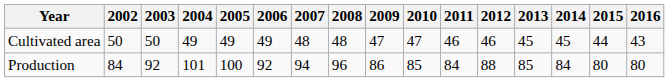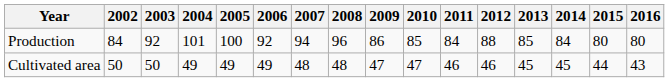 <table class="wikitable">
 <tr>
 <th>Year</th>
 <th>2002</th>
 <th>2003</th>
 <th>2004</th>
 <th>2005</th>
 <th>2006</th>
 <th>2007</th>
 <th>2008</th>
 <th>2009</th>
 <th>2010</th>
 <th>2011</th>
 <th>2012</th>
 <th>2013</th>
 <th>2014</th>
 <th>2015</th>
 <th>2016</th>
 </tr>
 <tr>
+<td>Production</td>
+<td>84</td>
+<td>92</td>
+<td>101</td>
+<td>100</td>
+<td>92</td>
+<td>94</td>
+<td>96</td>
+<td>86</td>
+<td>85</td>
+<td>84</td>
+<td>88</td>
+<td>85</td>
+<td>84</td>
+<td>80</td>
+<td>80</td>
+</tr>
+<tr>
 <td>Cultivated area</td>
 <td>50</td>
 <td>50</td>
 <td>49</td>
 <td>49</td>
 <td>49</td>
 <td>48</td>
 <td>48</td>
 <td>47</td>
 <td>47</td>
 <td>46</td>
 <td>46</td>
 <td>45</td>
 <td>45</td>
 <td>44</td>
 <td>43</td>
 </tr>
-<tr>
-<td>Production</td>
-<td>84</td>
-<td>92</td>
-<td>101</td>
-<td>100</td>
-<td>92</td>
-<td>94</td>
-<td>96</td>
-<td>86</td>
-<td>85</td>
-<td>84</td>
-<td>88</td>
-<td>85</td>
-<td>84</td>
-<td>80</td>
-<td>80</td>
-</tr>
 </table>
